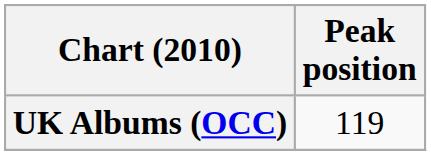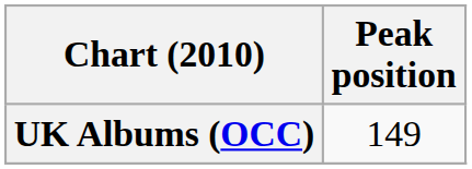 <table class="wikitable sortable plainrowheaders" style="text-align:center">
 <tr>
 <th scope="col">Chart (2010)</th>
 <th scope="col">Peak<br>position</th>
 </tr>
 <tr>
 <th scope="row">UK Albums (<a href='#'>OCC</a>)</th>
-<td>119</td>
+<td>149</td>
 </tr>
 <tr>
 </tr>
 <tr>
 </tr>
 <tr>
 </tr>
 <tr>
 </tr>
 </table>
